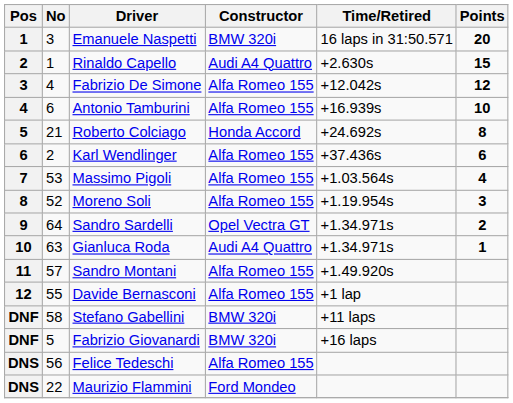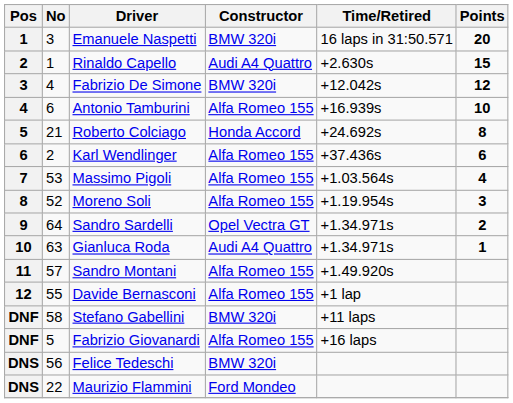 <table class="wikitable" style="font-size: 85%;">
 <tr>
 <th>Pos</th>
 <th>No</th>
 <th>Driver</th>
 <th>Constructor</th>
 <th>Time/Retired</th>
 <th>Points</th>
 </tr>
 <tr>
 <th>1</th>
 <td>3</td>
 <td> <a href='#'>Emanuele Naspetti</a></td>
 <td><a href='#'>BMW 320i</a></td>
 <td>16 laps in 31:50.571</td>
 <td align=center><strong>20</strong></td>
 </tr>
 <tr>
 <th>2</th>
 <td>1</td>
 <td> <a href='#'>Rinaldo Capello</a></td>
 <td><a href='#'>Audi A4 Quattro</a></td>
 <td>+2.630s</td>
 <td align=center><strong>15</strong></td>
 </tr>
 <tr>
 <th>3</th>
 <td>4</td>
 <td> <a href='#'>Fabrizio De Simone</a></td>
-<td><a href='#'>Alfa Romeo 155</a></td>
+<td><a href='#'>BMW 320i</a></td>
 <td>+12.042s</td>
 <td align=center><strong>12</strong></td>
 </tr>
 <tr>
 <th>4</th>
 <td>6</td>
 <td> <a href='#'>Antonio Tamburini</a></td>
 <td><a href='#'>Alfa Romeo 155</a></td>
 <td>+16.939s</td>
 <td align=center><strong>10</strong></td>
 </tr>
 <tr>
 <th>5</th>
 <td>21</td>
 <td> <a href='#'>Roberto Colciago</a></td>
 <td><a href='#'>Honda Accord</a></td>
 <td>+24.692s</td>
 <td align=center><strong>8</strong></td>
 </tr>
 <tr>
 <th>6</th>
 <td>2</td>
 <td> <a href='#'>Karl Wendlinger</a></td>
 <td><a href='#'>Alfa Romeo 155</a></td>
 <td>+37.436s</td>
 <td align=center><strong>6</strong></td>
 </tr>
 <tr>
 <th>7</th>
 <td>53</td>
 <td> <a href='#'>Massimo Pigoli</a></td>
 <td><a href='#'>Alfa Romeo 155</a></td>
 <td>+1.03.564s</td>
 <td align=center><strong>4</strong></td>
 </tr>
 <tr>
 <th>8</th>
 <td>52</td>
 <td> <a href='#'>Moreno Soli</a></td>
 <td><a href='#'>Alfa Romeo 155</a></td>
 <td>+1.19.954s</td>
 <td align=center><strong>3</strong></td>
 </tr>
 <tr>
 <th>9</th>
 <td>64</td>
 <td> <a href='#'>Sandro Sardelli</a></td>
 <td><a href='#'> Opel Vectra GT</a></td>
 <td>+1.34.971s</td>
 <td align=center><strong>2</strong></td>
 </tr>
 <tr>
 <th>10</th>
 <td>63</td>
 <td> <a href='#'>Gianluca Roda</a></td>
 <td><a href='#'>Audi A4 Quattro</a></td>
 <td>+1.34.971s</td>
 <td align=center><strong>1</strong></td>
 </tr>
 <tr>
 <th>11</th>
 <td>57</td>
 <td> <a href='#'>Sandro Montani</a></td>
 <td><a href='#'>Alfa Romeo 155</a></td>
 <td>+1.49.920s</td>
 <td></td>
 </tr>
 <tr>
 <th>12</th>
 <td>55</td>
 <td> <a href='#'>Davide Bernasconi</a></td>
 <td><a href='#'>Alfa Romeo 155</a></td>
 <td>+1 lap</td>
 <td></td>
 </tr>
 <tr>
 <th>DNF</th>
 <td>58</td>
 <td> <a href='#'>Stefano Gabellini</a></td>
 <td><a href='#'>BMW 320i</a></td>
 <td>+11 laps</td>
 <td></td>
 </tr>
 <tr>
 <th>DNF</th>
 <td>5</td>
 <td> <a href='#'>Fabrizio Giovanardi</a></td>
-<td><a href='#'>BMW 320i</a></td>
+<td><a href='#'>Alfa Romeo 155</a></td>
 <td>+16 laps</td>
 <td></td>
 </tr>
 <tr>
 <th>DNS</th>
 <td>56</td>
 <td> <a href='#'>Felice Tedeschi</a></td>
-<td><a href='#'>Alfa Romeo 155</a></td>
+<td><a href='#'>BMW 320i</a></td>
 <td></td>
 <td></td>
 </tr>
 <tr>
 <th>DNS</th>
 <td>22</td>
 <td> <a href='#'>Maurizio Flammini</a></td>
 <td><a href='#'>Ford Mondeo</a></td>
 <td></td>
 <td></td>
 </tr>
 <tr>
 </tr>
 </table>
